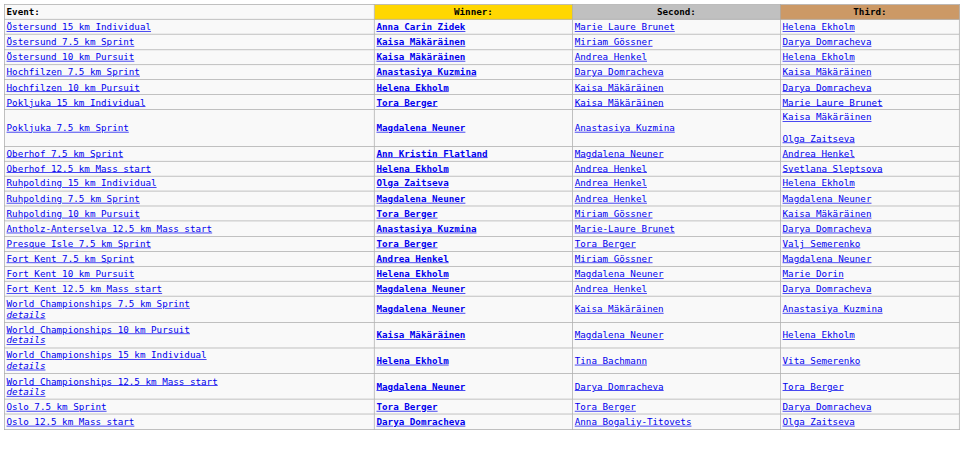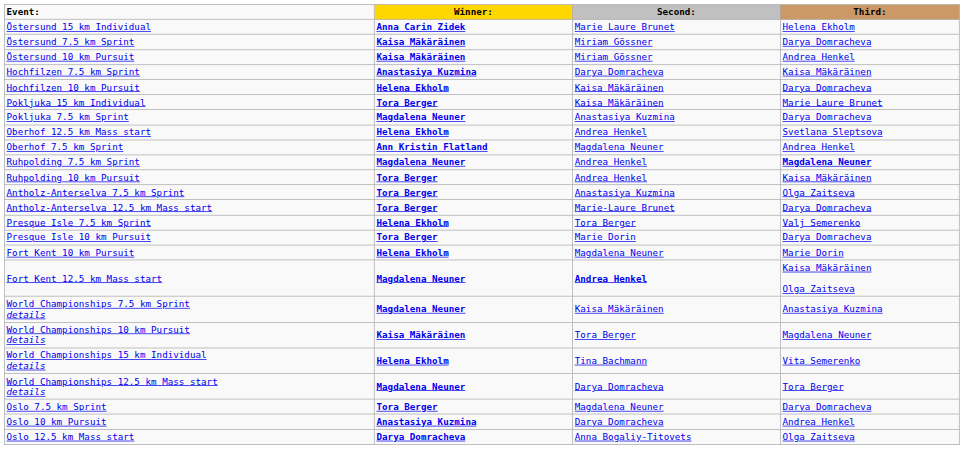 <table class="wikitable" width=85%>
 <tr>
 <td><strong>Event:</strong></td>
 <td style="text-align:center;background-color:gold;"><strong>Winner:</strong></td>
 <td style="text-align:center;background-color:silver;"><strong>Second:</strong></td>
 <td style="text-align:center;background-color:#CC9966;"><strong>Third:</strong></td>
 </tr>
 <tr>
 <td><a href='#'>Östersund 15 km Individual</a><br></td>
 <td><strong><a href='#'>Anna Carin Zidek</a></strong><br><small></small></td>
 <td><a href='#'>Marie Laure Brunet</a><br><small></small></td>
 <td><a href='#'>Helena Ekholm</a><br><small></small></td>
 </tr>
 <tr>
 <td><a href='#'>Östersund 7.5 km Sprint</a><br></td>
 <td><strong><a href='#'>Kaisa Mäkäräinen</a></strong><br><small></small></td>
 <td><a href='#'>Miriam Gössner</a><br><small></small></td>
 <td><a href='#'>Darya Domracheva</a><br><small></small></td>
 </tr>
 <tr>
 <td><a href='#'>Östersund 10 km Pursuit</a><br></td>
 <td><strong><a href='#'>Kaisa Mäkäräinen</a></strong><br><small></small></td>
+<td><a href='#'>Miriam Gössner</a><br><small></small></td>
 <td><a href='#'>Andrea Henkel</a><br><small></small></td>
-<td><a href='#'>Helena Ekholm</a><br><small></small></td>
 </tr>
 <tr>
 <td><a href='#'>Hochfilzen 7.5 km Sprint</a><br></td>
 <td><strong><a href='#'>Anastasiya Kuzmina</a></strong><br><small></small></td>
 <td><a href='#'>Darya Domracheva</a><br><small></small></td>
 <td><a href='#'>Kaisa Mäkäräinen</a><br><small></small></td>
 </tr>
 <tr>
 <td><a href='#'>Hochfilzen 10 km Pursuit</a><br></td>
 <td><strong><a href='#'>Helena Ekholm</a></strong><br><small></small></td>
 <td><a href='#'>Kaisa Mäkäräinen</a><br><small></small></td>
 <td><a href='#'>Darya Domracheva</a><br><small></small></td>
 </tr>
 <tr>
 <td><a href='#'>Pokljuka 15 km Individual</a><br></td>
 <td><strong><a href='#'>Tora Berger</a></strong><br><small></small></td>
 <td><a href='#'>Kaisa Mäkäräinen</a><br><small></small></td>
 <td><a href='#'>Marie Laure Brunet</a><br><small></small></td>
 </tr>
 <tr>
 <td><a href='#'>Pokljuka 7.5 km Sprint</a><br></td>
 <td><strong><a href='#'>Magdalena Neuner</a></strong><br><small></small></td>
 <td><a href='#'>Anastasiya Kuzmina</a><br><small></small></td>
-<td><a href='#'>Kaisa Mäkäräinen</a><br><small></small><br><a href='#'>Olga Zaitseva</a><br><small></small></td>
+<td><a href='#'>Darya Domracheva</a><br><small></small></td>
+</tr>
+<tr>
+<td><a href='#'>Oberhof 12.5 km Mass start</a><br></td>
+<td><strong><a href='#'>Helena Ekholm</a></strong><br><small></small></td>
+<td><a href='#'>Andrea Henkel</a><br><small></small></td>
+<td><a href='#'>Svetlana Sleptsova</a><br><small></small></td>
 </tr>
 <tr>
 <td><a href='#'>Oberhof 7.5 km Sprint</a><br></td>
 <td><strong><a href='#'>Ann Kristin Flatland</a></strong><br><small></small></td>
 <td><a href='#'>Magdalena Neuner</a><br><small></small></td>
 <td><a href='#'>Andrea Henkel</a><br><small></small></td>
 </tr>
 <tr>
-<td><a href='#'>Oberhof 12.5 km Mass start</a><br></td>
-<td><strong><a href='#'>Helena Ekholm</a></strong><br><small></small></td>
-<td><a href='#'>Andrea Henkel</a><br><small></small></td>
-<td><a href='#'>Svetlana Sleptsova</a><br><small></small></td>
-</tr>
-<tr>
-<td><a href='#'>Ruhpolding 15 km Individual</a><br></td>
-<td><strong><a href='#'>Olga Zaitseva</a></strong><br><small></small></td>
-<td><a href='#'>Andrea Henkel</a><br><small></small></td>
-<td><a href='#'>Helena Ekholm</a><br><small></small></td>
-</tr>
-<tr>
 <td><a href='#'>Ruhpolding 7.5 km Sprint</a><br></td>
 <td><strong><a href='#'>Magdalena Neuner</a></strong><br><small></small></td>
 <td><a href='#'>Andrea Henkel</a><br><small></small></td>
-<td><a href='#'>Magdalena Neuner</a><br><small></small></td>
+<td><strong><a href='#'>Magdalena Neuner</a><br><small></small></strong></td>
 </tr>
 <tr>
 <td><a href='#'>Ruhpolding 10 km Pursuit</a><br></td>
 <td><strong><a href='#'>Tora Berger</a></strong><br><small></small></td>
-<td><a href='#'>Miriam Gössner</a><br><small></small></td>
+<td><a href='#'>Andrea Henkel</a><br><small></small></td>
 <td><a href='#'>Kaisa Mäkäräinen</a><br><small></small></td>
 </tr>
 <tr>
+<td><a href='#'>Antholz-Anterselva 7.5 km Sprint</a><br></td>
+<td><strong><a href='#'>Tora Berger</a></strong><br><small></small></td>
+<td><a href='#'>Anastasiya Kuzmina</a><br><small></small></td>
+<td><a href='#'>Olga Zaitseva</a><br><small></small></td>
+</tr>
+<tr>
 <td><a href='#'>Antholz-Anterselva 12.5 km Mass start</a><br></td>
-<td><strong><a href='#'>Anastasiya Kuzmina</a></strong><br><small></small></td>
+<td><strong><a href='#'>Tora Berger</a></strong><br><small></small></td>
 <td><a href='#'>Marie-Laure Brunet</a><br><small></small></td>
 <td><a href='#'>Darya Domracheva</a><br><small></small></td>
 </tr>
 <tr>
 <td><a href='#'>Presque Isle 7.5 km Sprint</a><br></td>
-<td><strong><a href='#'>Tora Berger</a></strong><br><small></small></td>
+<td><strong><a href='#'>Helena Ekholm</a></strong><br><small></small></td>
 <td><a href='#'>Tora Berger</a><br><small></small></td>
 <td><a href='#'>Valj Semerenko</a><br><small></small></td>
 </tr>
 <tr>
-<td><a href='#'>Fort Kent 7.5 km Sprint</a><br></td>
-<td><strong><a href='#'>Andrea Henkel</a></strong><br><small></small></td>
-<td><a href='#'>Miriam Gössner</a><br><small></small></td>
-<td><a href='#'>Magdalena Neuner</a><br><small></small></td>
+<td><a href='#'>Presque Isle 10 km Pursuit</a><br></td>
+<td><strong><a href='#'>Tora Berger</a></strong><br><small></small></td>
+<td><a href='#'>Marie Dorin</a><br><small></small></td>
+<td><a href='#'>Darya Domracheva</a><br><small></small></td>
 </tr>
 <tr>
 <td><a href='#'>Fort Kent 10 km Pursuit</a><br></td>
 <td><strong><a href='#'>Helena Ekholm</a></strong><br><small></small></td>
 <td><a href='#'>Magdalena Neuner</a><br><small></small></td>
 <td><a href='#'>Marie Dorin</a><br><small></small></td>
 </tr>
 <tr>
 <td><a href='#'>Fort Kent 12.5 km Mass start</a><br></td>
 <td><strong><a href='#'>Magdalena Neuner</a></strong><br><small></small></td>
-<td><a href='#'>Andrea Henkel</a><br><small></small></td>
-<td><a href='#'>Darya Domracheva</a><br><small></small></td>
+<td><strong><a href='#'>Andrea Henkel</a><br><small></small></strong></td>
+<td><a href='#'>Kaisa Mäkäräinen</a><br><small></small><br><a href='#'>Olga Zaitseva</a><br><small></small></td>
 </tr>
 <tr>
 <td><a href='#'>World Championships 7.5 km Sprint</a><br><em><a href='#'>details</a></em></td>
 <td><strong><a href='#'>Magdalena Neuner</a></strong><br><small></small></td>
 <td><a href='#'>Kaisa Mäkäräinen</a><br><small></small></td>
 <td><a href='#'>Anastasiya Kuzmina</a><br><small></small></td>
 </tr>
 <tr>
 <td><a href='#'>World Championships 10 km Pursuit</a><br><em><a href='#'>details</a></em></td>
 <td><strong><a href='#'>Kaisa Mäkäräinen</a></strong><br><small></small></td>
+<td><a href='#'>Tora Berger</a><br><small></small></td>
 <td><a href='#'>Magdalena Neuner</a><br><small></small></td>
-<td><a href='#'>Helena Ekholm</a><br><small></small></td>
 </tr>
 <tr>
 <td><a href='#'>World Championships 15 km Individual</a><br><em><a href='#'>details</a></em></td>
 <td><strong><a href='#'>Helena Ekholm</a></strong><br><small></small></td>
 <td><a href='#'>Tina Bachmann</a><br><small></small></td>
 <td><a href='#'>Vita Semerenko</a><br><small></small></td>
 </tr>
 <tr>
 <td><a href='#'>World Championships 12.5 km Mass start</a><br><em><a href='#'>details</a></em></td>
 <td><strong><a href='#'>Magdalena Neuner</a></strong><br><small></small></td>
 <td><a href='#'>Darya Domracheva</a><br><small></small></td>
 <td><a href='#'>Tora Berger</a><br><small></small></td>
 </tr>
 <tr>
 <td><a href='#'>Oslo 7.5 km Sprint</a><br></td>
 <td><strong><a href='#'>Tora Berger</a></strong><br><small></small></td>
-<td><a href='#'>Tora Berger</a><br><small></small></td>
+<td><a href='#'>Magdalena Neuner</a><br><small></small></td>
 <td><a href='#'>Darya Domracheva</a><br><small></small></td>
+</tr>
+<tr>
+<td><a href='#'>Oslo 10 km Pursuit</a><br></td>
+<td><strong><a href='#'>Anastasiya Kuzmina</a></strong><br><small></small></td>
+<td><a href='#'>Darya Domracheva</a><br><small></small></td>
+<td><a href='#'>Andrea Henkel</a><br><small></small></td>
 </tr>
 <tr>
 <td><a href='#'>Oslo 12.5 km Mass start</a><br></td>
 <td><strong><a href='#'>Darya Domracheva</a></strong><br><small></small></td>
 <td><a href='#'>Anna Bogaliy-Titovets</a><br><small></small></td>
 <td><a href='#'>Olga Zaitseva</a><br><small></small></td>
 </tr>
 </table>
